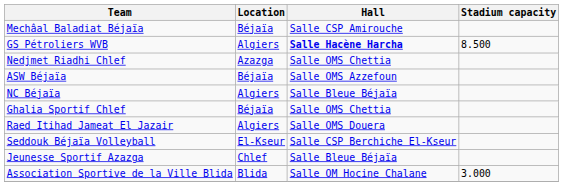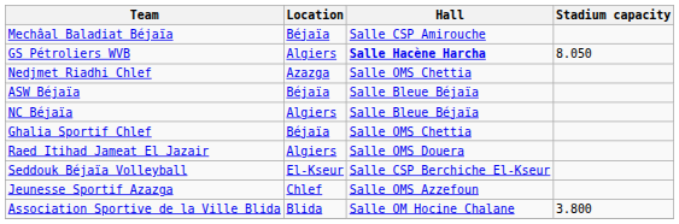 <table class="wikitable sortable" style="text-align: left;">
 <tr>
 <th>Team</th>
 <th>Location</th>
 <th>Hall</th>
 <th>Stadium capacity</th>
 </tr>
 <tr>
 <td><a href='#'>Mechâal Baladiat Béjaïa</a></td>
 <td><a href='#'>Béjaïa</a></td>
 <td><a href='#'>Salle CSP Amirouche</a></td>
 <td></td>
 </tr>
 <tr>
 <td><a href='#'>GS Pétroliers WVB</a></td>
 <td><a href='#'>Algiers</a></td>
 <td><strong><a href='#'>Salle Hacène Harcha</a></strong></td>
-<td>8.500</td>
+<td>8.050</td>
 </tr>
 <tr>
 <td><a href='#'>Nedjmet Riadhi Chlef</a></td>
 <td><a href='#'>Azazga</a></td>
 <td><a href='#'>Salle OMS Chettia</a></td>
 <td></td>
 </tr>
 <tr>
 <td><a href='#'>ASW Béjaïa</a></td>
 <td><a href='#'>Béjaïa</a></td>
-<td><a href='#'>Salle OMS Azzefoun</a></td>
+<td><a href='#'>Salle Bleue Béjaïa</a></td>
 <td></td>
 </tr>
 <tr>
 <td><a href='#'>NC Béjaïa</a></td>
 <td><a href='#'>Algiers</a></td>
 <td><a href='#'>Salle Bleue Béjaïa</a></td>
 <td></td>
 </tr>
 <tr>
 <td><a href='#'>Ghalia Sportif Chlef</a></td>
 <td><a href='#'>Béjaïa</a></td>
 <td><a href='#'>Salle OMS Chettia</a></td>
 <td></td>
 </tr>
 <tr>
 <td><a href='#'>Raed Itihad Jameat El Jazair</a></td>
 <td><a href='#'>Algiers</a></td>
 <td><a href='#'>Salle OMS Douera</a></td>
 <td></td>
 </tr>
 <tr>
 <td><a href='#'>Seddouk Béjaïa Volleyball</a></td>
 <td><a href='#'>El-Kseur</a></td>
 <td><a href='#'>Salle CSP Berchiche El-Kseur</a></td>
 <td></td>
 </tr>
 <tr>
 <td><a href='#'>Jeunesse Sportif Azazga</a></td>
 <td><a href='#'>Chlef</a></td>
-<td><a href='#'>Salle Bleue Béjaïa</a></td>
+<td><a href='#'>Salle OMS Azzefoun</a></td>
 <td></td>
 </tr>
 <tr>
 <td><a href='#'>Association Sportive de la Ville Blida</a></td>
 <td><a href='#'>Blida</a></td>
 <td><a href='#'>Salle OM Hocine Chalane</a></td>
-<td>3.000</td>
+<td>3.800</td>
 </tr>
 <tr>
 </tr>
 </table>
